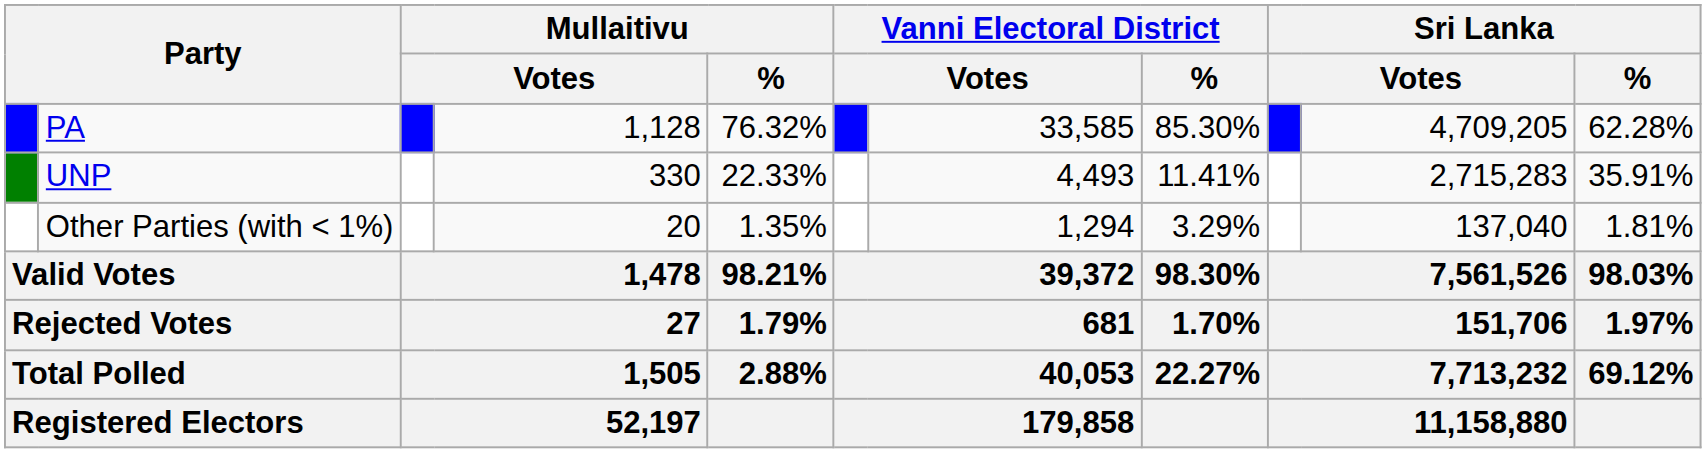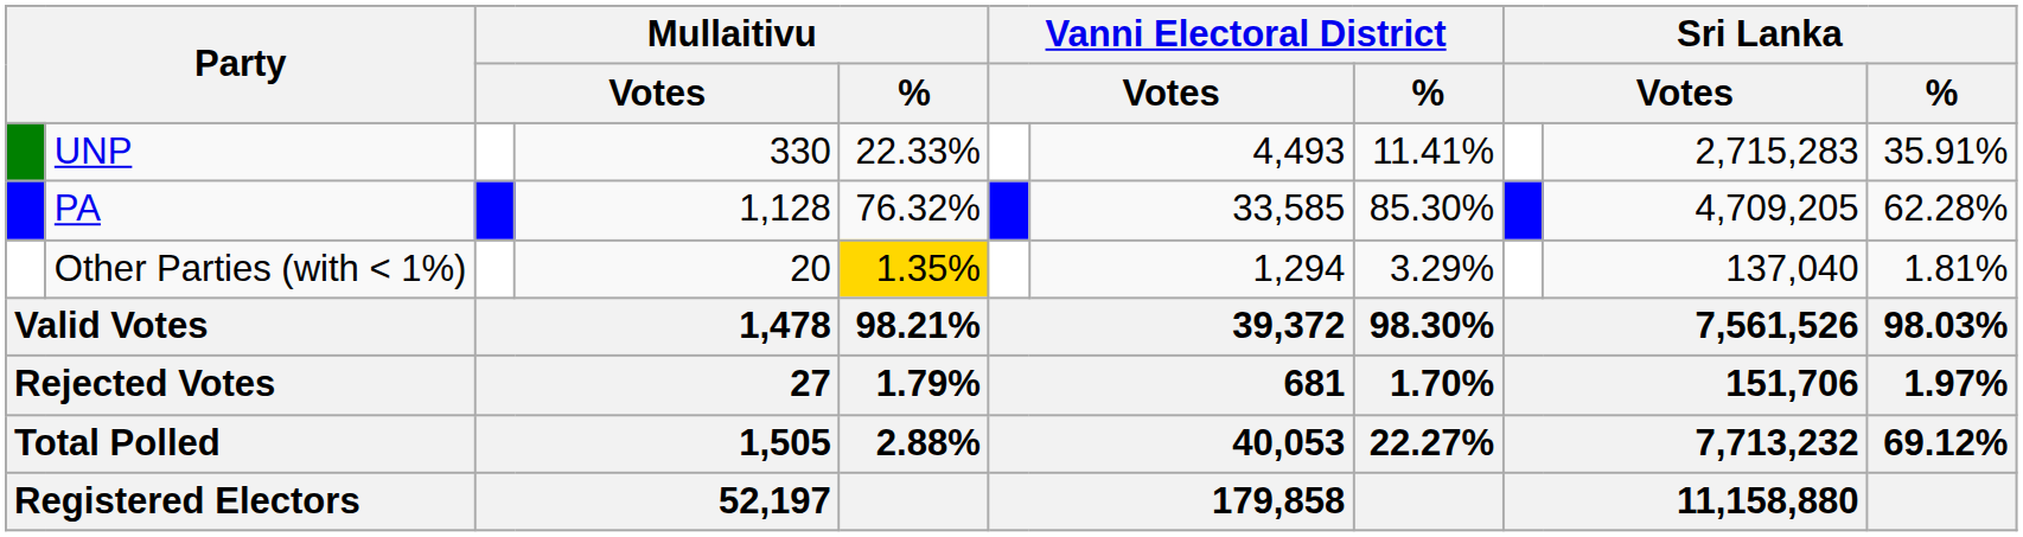 <table class="wikitable">
 <tr>
 <th colspan="2" width="144px"rowspan="2">Party</th>
 <th colspan="3" width="216px">Mullaitivu</th>
 <th colspan="3" width="216px"><a href='#'>Vanni Electoral District</a></th>
 <th colspan="3" width="216px">Sri Lanka</th>
 </tr>
 <tr>
 <th colspan="2" width="144px">Votes</th>
 <th>%</th>
 <th colspan="2" width="144px">Votes</th>
 <th>%</th>
 <th colspan="2" width="144px">Votes</th>
 <th>%</th>
 </tr>
 <tr>
+<td style="background-color:green;" width="10px"></td>
+<td style="text-align:left;"><a href='#'>UNP</a></td>
+<td style="background-color:white;" width="10px"></td>
+<td style="text-align:right;">330</td>
+<td style="text-align:right;">22.33%</td>
+<td style="background-color:white;" width="10px"></td>
+<td style="text-align:right;">4,493</td>
+<td style="text-align:right;">11.41%</td>
+<td style="background-color:white;" width="10px"></td>
+<td style="text-align:right;">2,715,283</td>
+<td style="text-align:right;">35.91%</td>
+</tr>
+<tr>
 <td style="background-color:blue;" width="10px"></td>
 <td style="text-align:left;"><a href='#'>PA</a></td>
 <td style="background-color:blue;" width="10px"></td>
 <td style="text-align:right;">1,128</td>
 <td style="text-align:right;">76.32%</td>
 <td style="background-color:blue;" width="10px"></td>
 <td style="text-align:right;">33,585</td>
 <td style="text-align:right;">85.30%</td>
 <td style="background-color:blue;" width="10px"></td>
 <td style="text-align:right;">4,709,205</td>
 <td style="text-align:right;">62.28%</td>
 </tr>
 <tr>
-<td style="background-color:green;" width="10px"></td>
-<td style="text-align:left;"><a href='#'>UNP</a></td>
-<td style="background-color:white;" width="10px"></td>
-<td style="text-align:right;">330</td>
-<td style="text-align:right;">22.33%</td>
-<td style="background-color:white;" width="10px"></td>
-<td style="text-align:right;">4,493</td>
-<td style="text-align:right;">11.41%</td>
-<td style="background-color:white;" width="10px"></td>
-<td style="text-align:right;">2,715,283</td>
-<td style="text-align:right;">35.91%</td>
-</tr>
-<tr>
 <td style="background-color:white;" width="10px"></td>
 <td style="text-align:left;">Other Parties (with < 1%)</td>
 <td style="background-color:white;" width="10px"></td>
 <td style="text-align:right;">20</td>
-<td style="text-align:right;">1.35%</td>
+<td style="background: gold; text-align:right;">1.35%</td>
 <td style="background-color:white;" width="10px"></td>
 <td style="text-align:right;">1,294</td>
 <td style="text-align:right;">3.29%</td>
 <td style="background-color:white;" width="10px"></td>
 <td style="text-align:right;">137,040</td>
 <td style="text-align:right;">1.81%</td>
 </tr>
 <tr>
 <th colspan="2" width="144px"style="text-align:left;">Valid Votes</th>
 <th style="text-align:right;"colspan="2" width="144px">1,478</th>
 <th style="text-align:right;">98.21%</th>
 <th style="text-align:right;"colspan="2" width="144px">39,372</th>
 <th style="text-align:right;">98.30%</th>
 <th style="text-align:right;"colspan="2" width="144px">7,561,526</th>
 <th style="text-align:right;">98.03%</th>
 </tr>
 <tr>
 <th colspan="2" width="144px"style="text-align:left;">Rejected Votes</th>
 <th style="text-align:right;"colspan="2" width="144px">27</th>
 <th style="text-align:right;">1.79%</th>
 <th style="text-align:right;"colspan="2" width="144px">681</th>
 <th style="text-align:right;">1.70%</th>
 <th style="text-align:right;"colspan="2" width="144px">151,706</th>
 <th style="text-align:right;">1.97%</th>
 </tr>
 <tr>
 <th colspan="2" width="144px"style="text-align:left;">Total Polled</th>
 <th style="text-align:right;"colspan="2" width="144px">1,505</th>
 <th style="text-align:right;">2.88%</th>
 <th style="text-align:right;"colspan="2" width="144px">40,053</th>
 <th style="text-align:right;">22.27%</th>
 <th style="text-align:right;"colspan="2" width="144px">7,713,232</th>
 <th style="text-align:right;">69.12%</th>
 </tr>
 <tr>
 <th colspan="2" width="144px"style="text-align:left;">Registered Electors</th>
 <th style="text-align:right;"colspan="2" width="144px">52,197</th>
 <th></th>
 <th style="text-align:right;"colspan="2" width="144px">179,858</th>
 <th></th>
 <th style="text-align:right;"colspan="2" width="144px">11,158,880</th>
 <th></th>
 </tr>
 </table>
